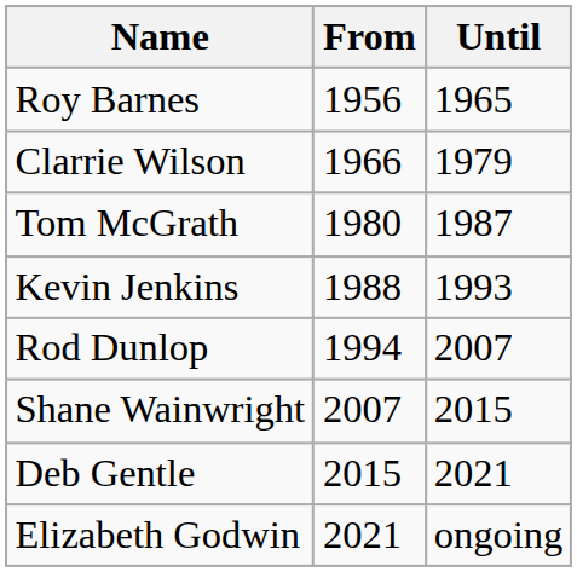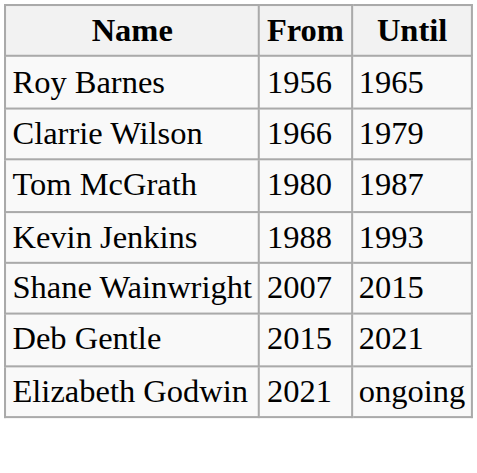 <table class="wikitable">
 <tr>
 <th>Name</th>
 <th>From</th>
 <th>Until</th>
 </tr>
 <tr>
 <td>Roy Barnes</td>
 <td>1956</td>
 <td>1965</td>
 </tr>
 <tr>
 <td>Clarrie Wilson</td>
 <td>1966</td>
 <td>1979</td>
 </tr>
 <tr>
 <td>Tom McGrath</td>
 <td>1980</td>
 <td>1987</td>
 </tr>
 <tr>
 <td>Kevin Jenkins</td>
 <td>1988</td>
 <td>1993</td>
 </tr>
 <tr>
-<td>Rod Dunlop</td>
-<td>1994</td>
-<td>2007</td>
-</tr>
-<tr>
 <td>Shane Wainwright</td>
 <td>2007</td>
 <td>2015</td>
 </tr>
 <tr>
 <td>Deb Gentle</td>
 <td>2015</td>
 <td>2021</td>
 </tr>
 <tr>
 <td>Elizabeth Godwin</td>
 <td>2021</td>
 <td>ongoing</td>
 </tr>
 </table>
